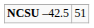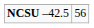 <table class="wikitable">
 <tr align="center">
 </tr>
 <tr align="center">
 <td><strong>NCSU</strong> –42.5</td>
-<td>51</td>
+<td>56</td>
 </tr>
 </table>
